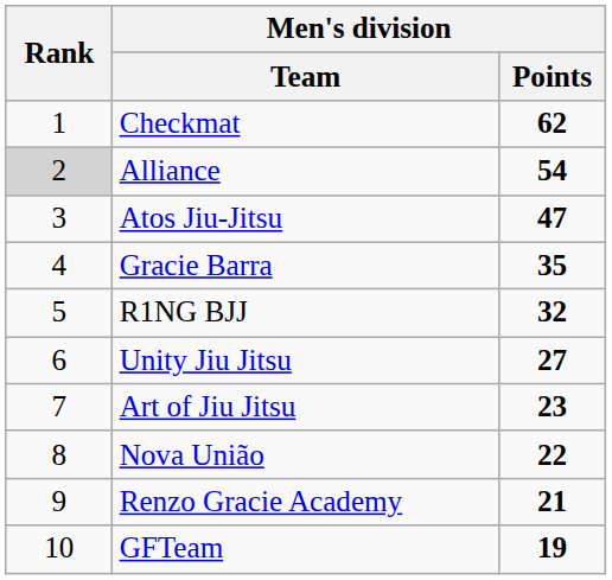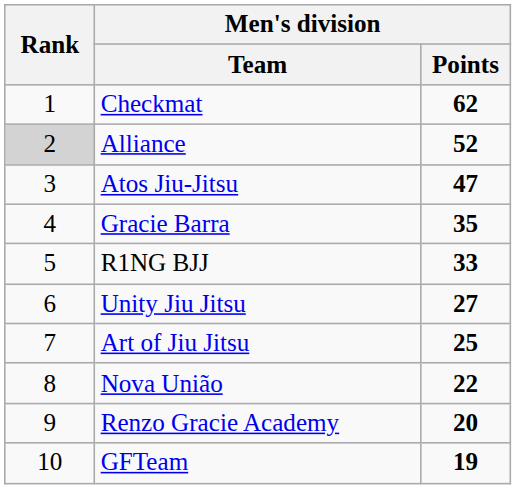 <table class="wikitable" style="text-align:center;">
 <tr>
 <th rowspan="2" width="50">Rank</th>
 <th colspan="2">Men's division</th>
 </tr>
 <tr>
 <th width="200">Team</th>
 <th width="50">Points</th>
 </tr>
 <tr>
 <td>1</td>
 <td style=text-align:left><a href='#'>Checkmat</a></td>
 <td><strong>62</strong></td>
 </tr>
 <tr>
 <td style="background: lightgrey;">2</td>
 <td style=text-align:left><a href='#'> Alliance</a></td>
-<td><strong>54</strong></td>
+<td><strong>52</strong></td>
 </tr>
 <tr>
 <td>3</td>
 <td style=text-align:left><a href='#'>Atos Jiu-Jitsu</a></td>
 <td><strong>47</strong></td>
 </tr>
 <tr>
 <td>4</td>
 <td style=text-align:left><a href='#'>Gracie Barra</a></td>
 <td><strong>35</strong></td>
 </tr>
 <tr>
 <td>5</td>
 <td style=text-align:left>R1NG BJJ</td>
-<td><strong>32</strong></td>
+<td><strong>33</strong></td>
 </tr>
 <tr>
 <td>6</td>
 <td style=text-align:left><a href='#'>Unity Jiu Jitsu</a></td>
 <td><strong>27</strong></td>
 </tr>
 <tr>
 <td>7</td>
 <td style=text-align:left><a href='#'>Art of Jiu Jitsu</a></td>
-<td><strong>23</strong></td>
+<td><strong>25</strong></td>
 </tr>
 <tr>
 <td>8</td>
 <td style=text-align:left><a href='#'>Nova União</a></td>
 <td><strong>22</strong></td>
 </tr>
 <tr>
 <td>9</td>
 <td style=text-align:left><a href='#'>Renzo Gracie Academy</a></td>
-<td><strong>21</strong></td>
+<td><strong>20</strong></td>
 </tr>
 <tr>
 <td>10</td>
 <td style=text-align:left><a href='#'>GFTeam</a></td>
 <td><strong>19</strong></td>
 </tr>
 </table>
